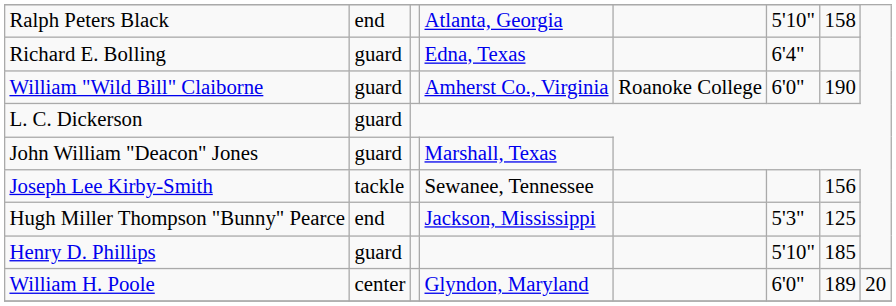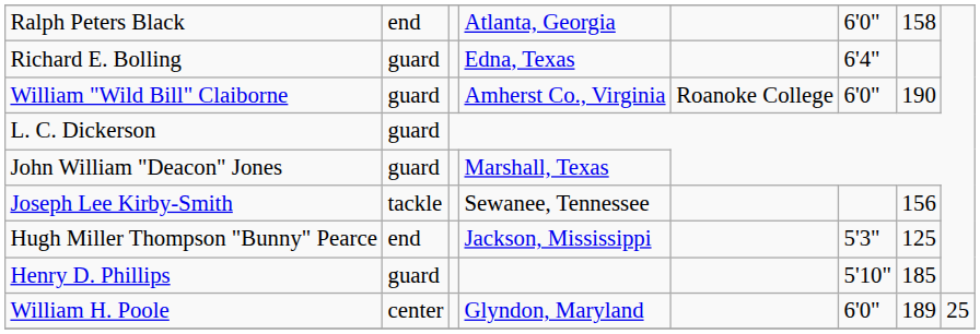 <table class="wikitable">
 <tr>
 </tr>
 <tr>
 <td>Ralph Peters Black</td>
 <td>end</td>
 <td></td>
 <td><a href='#'>Atlanta, Georgia</a></td>
 <td></td>
-<td>5'10"</td>
+<td>6'0"</td>
 <td>158</td>
 </tr>
 <tr>
 <td>Richard E. Bolling</td>
 <td>guard</td>
 <td></td>
 <td><a href='#'>Edna, Texas</a></td>
 <td></td>
 <td>6'4"</td>
 <td></td>
 </tr>
 <tr>
 <td><a href='#'>William "Wild Bill" Claiborne</a></td>
 <td>guard</td>
 <td></td>
 <td><a href='#'>Amherst Co., Virginia</a></td>
 <td>Roanoke College</td>
 <td>6'0"</td>
 <td>190</td>
 </tr>
 <tr>
 <td>L. C. Dickerson</td>
 <td>guard</td>
 </tr>
 <tr>
 <td>John William "Deacon" Jones</td>
 <td>guard</td>
 <td></td>
 <td><a href='#'>Marshall, Texas</a></td>
 </tr>
 <tr>
 <td><a href='#'>Joseph Lee Kirby-Smith</a></td>
 <td>tackle</td>
 <td></td>
 <td>Sewanee, Tennessee</td>
 <td></td>
 <td></td>
 <td>156</td>
 </tr>
 <tr>
 <td>Hugh Miller Thompson "Bunny" Pearce</td>
 <td>end</td>
 <td></td>
 <td><a href='#'>Jackson, Mississippi</a></td>
 <td></td>
 <td>5'3"</td>
 <td>125</td>
 </tr>
 <tr>
 <td><a href='#'>Henry D. Phillips</a></td>
 <td>guard</td>
 <td></td>
 <td></td>
 <td></td>
 <td>5'10"</td>
 <td>185</td>
 </tr>
 <tr>
 <td><a href='#'>William H. Poole</a></td>
 <td>center</td>
 <td></td>
 <td><a href='#'>Glyndon, Maryland</a></td>
 <td></td>
 <td>6'0"</td>
 <td>189</td>
-<td>20</td>
+<td>25</td>
 </tr>
 <tr>
 </tr>
 </table>
